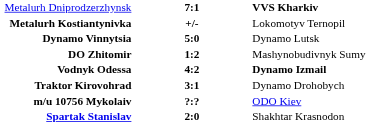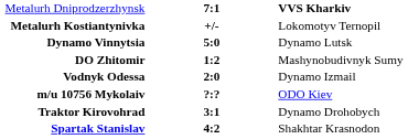 <table width=100% cellspacing=1>
 <tr>
 <th width=20%></th>
 <th width=12%></th>
 <th width=20%></th>
 <th></th>
 </tr>
 <tr style=font-size:90%>
 <td align=right><a href='#'>Metalurh Dniprodzerzhynsk</a></td>
 <td align=center><strong>7:1</strong></td>
 <td><strong>VVS Kharkiv</strong></td>
 <td align=center></td>
 </tr>
 <tr style=font-size:90%>
 <td align=right><strong>Metalurh Kostiantynivka</strong></td>
 <td align=center><strong>+/-</strong></td>
 <td>Lokomotyv Ternopil</td>
 <td align=center></td>
 </tr>
 <tr style=font-size:90%>
 <td align=right><strong>Dynamo Vinnytsia</strong></td>
 <td align=center><strong>5:0</strong></td>
 <td>Dynamo Lutsk</td>
 <td align=center></td>
 </tr>
 <tr style=font-size:90%>
 <td align=right><strong>DO Zhitomir</strong></td>
 <td align=center><strong>1:2</strong></td>
 <td>Mashynobudivnyk Sumy</td>
 <td align=center></td>
 </tr>
 <tr style=font-size:90%>
 <td align=right><strong>Vodnyk Odessa</strong></td>
-<td align=center><strong>4:2</strong></td>
-<td><strong>Dynamo Izmail</strong></td>
+<td align=center><strong>2:0</strong></td>
+<td>Dynamo Izmail</td>
+<td align=center></td>
+</tr>
+<tr style=font-size:90%>
+<td align=right><strong>m/u 10756 Mykolaiv</strong></td>
+<td align=center><strong>?:?</strong></td>
+<td><a href='#'>ODO Kiev</a></td>
 <td align=center></td>
 </tr>
 <tr style=font-size:90%>
 <td align=right><strong>Traktor Kirovohrad</strong></td>
 <td align=center><strong>3:1</strong></td>
 <td>Dynamo Drohobych</td>
 <td align=center></td>
 </tr>
 <tr style=font-size:90%>
-<td align=right><strong>m/u 10756 Mykolaiv</strong></td>
-<td align=center><strong>?:?</strong></td>
-<td><a href='#'>ODO Kiev</a></td>
-<td align=center></td>
-</tr>
-<tr style=font-size:90%>
 <td align=right><strong><a href='#'>Spartak Stanislav</a></strong></td>
-<td align=center><strong>2:0</strong></td>
+<td align=center><strong>4:2</strong></td>
 <td>Shakhtar Krasnodon</td>
 <td align=center></td>
 </tr>
 </table>
